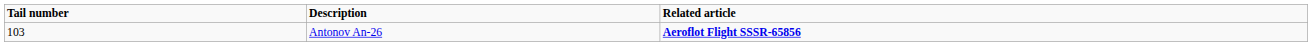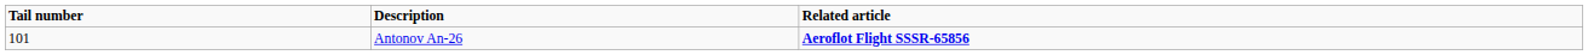 <table class="wikitable" width="90%">
 <tr>
 <td><strong>Tail number</strong></td>
 <td><strong>Description</strong></td>
 <td><strong>Related article</strong></td>
 </tr>
 <tr>
-<td>103</td>
+<td>101</td>
 <td><a href='#'>Antonov An-26</a></td>
 <td><strong><a href='#'>Aeroflot Flight SSSR-65856</a></strong></td>
 </tr>
 </table>
